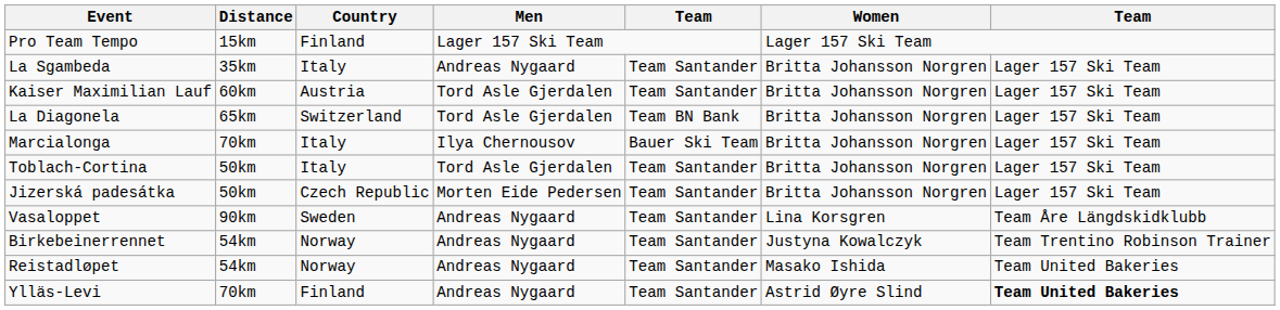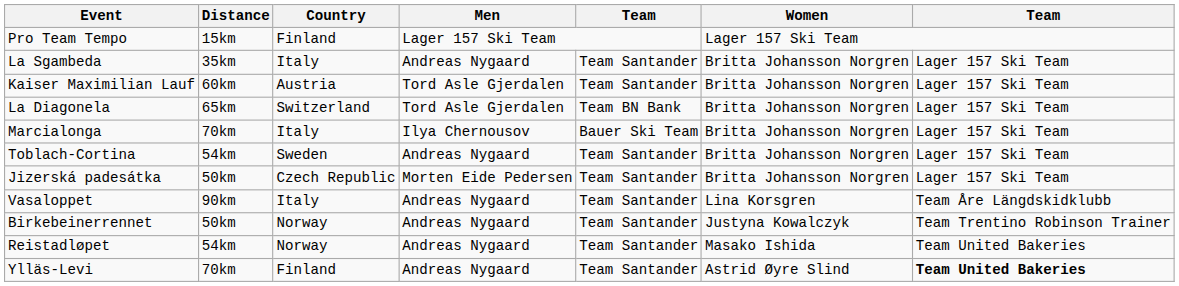 <table class="wikitable">
 <tr>
 <th>Event</th>
 <th>Distance</th>
 <th>Country</th>
 <th>Men</th>
 <th>Team</th>
 <th>Women</th>
 <th>Team</th>
 </tr>
 <tr>
 <td>Pro Team Tempo</td>
 <td>15km</td>
 <td> Finland</td>
 <td colspan="2">Lager 157 Ski Team</td>
 <td colspan="2">Lager 157 Ski Team</td>
 </tr>
 <tr>
 <td>La Sgambeda</td>
 <td>35km</td>
 <td> Italy</td>
 <td> Andreas Nygaard</td>
 <td>Team Santander</td>
 <td> Britta Johansson Norgren</td>
 <td>Lager 157 Ski Team</td>
 </tr>
 <tr>
 <td>Kaiser Maximilian Lauf</td>
 <td>60km</td>
 <td> Austria</td>
 <td> Tord Asle Gjerdalen</td>
 <td>Team Santander</td>
 <td> Britta Johansson Norgren</td>
 <td>Lager 157 Ski Team</td>
 </tr>
 <tr>
 <td>La Diagonela</td>
 <td>65km</td>
 <td> Switzerland</td>
 <td> Tord Asle Gjerdalen</td>
 <td>Team BN Bank</td>
 <td> Britta Johansson Norgren</td>
 <td>Lager 157 Ski Team</td>
 </tr>
 <tr>
 <td>Marcialonga</td>
 <td>70km</td>
 <td> Italy</td>
 <td> Ilya Chernousov</td>
 <td>Bauer Ski Team</td>
 <td> Britta Johansson Norgren</td>
 <td>Lager 157 Ski Team</td>
 </tr>
 <tr>
 <td>Toblach-Cortina</td>
-<td>50km</td>
-<td> Italy</td>
-<td> Tord Asle Gjerdalen</td>
+<td>54km</td>
+<td> Sweden</td>
+<td> Andreas Nygaard</td>
 <td>Team Santander</td>
 <td> Britta Johansson Norgren</td>
 <td>Lager 157 Ski Team</td>
 </tr>
 <tr>
 <td>Jizerská padesátka</td>
 <td>50km</td>
 <td> Czech Republic</td>
 <td> Morten Eide Pedersen</td>
 <td>Team Santander</td>
 <td> Britta Johansson Norgren</td>
 <td>Lager 157 Ski Team</td>
 </tr>
 <tr>
 <td>Vasaloppet</td>
 <td>90km</td>
-<td> Sweden</td>
+<td> Italy</td>
 <td> Andreas Nygaard</td>
 <td>Team Santander</td>
 <td> Lina Korsgren</td>
 <td>Team Åre Längdskidklubb</td>
 </tr>
 <tr>
 <td>Birkebeinerrennet</td>
-<td>54km</td>
+<td>50km</td>
 <td> Norway</td>
 <td> Andreas Nygaard</td>
 <td>Team Santander</td>
 <td> Justyna Kowalczyk</td>
 <td>Team Trentino Robinson Trainer</td>
 </tr>
 <tr>
 <td>Reistadløpet</td>
 <td>54km</td>
 <td> Norway</td>
 <td> Andreas Nygaard</td>
 <td>Team Santander</td>
 <td> Masako Ishida</td>
 <td>Team United Bakeries</td>
 </tr>
 <tr>
 <td>Ylläs-Levi</td>
 <td>70km</td>
 <td> Finland</td>
 <td> Andreas Nygaard</td>
 <td>Team Santander</td>
 <td> Astrid Øyre Slind</td>
 <td><strong>Team United Bakeries</strong></td>
 </tr>
 </table>
